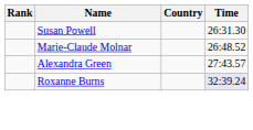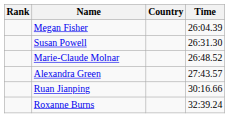 <table class="wikitable sortable">
 <tr>
 <th width=20>Rank</th>
 <th width=180>Name</th>
 <th>Country</th>
 <th>Time</th>
+</tr>
+<tr>
+<td align="center"></td>
+<td><a href='#'>Megan Fisher</a></td>
+<td></td>
+<td align="center">26:04.39</td>
 </tr>
 <tr>
 <td align="center"></td>
 <td><a href='#'>Susan Powell</a></td>
 <td></td>
 <td align="center">26:31.30</td>
 </tr>
 <tr>
 <td align="center"></td>
 <td><a href='#'>Marie-Claude Molnar</a></td>
 <td></td>
 <td align="center">26:48.52</td>
 </tr>
 <tr>
 <td align="center"></td>
 <td><a href='#'>Alexandra Green</a></td>
 <td></td>
 <td align="center">27:43.57</td>
 </tr>
 <tr>
 <td align="center"></td>
+<td><a href='#'>Ruan Jianping</a></td>
+<td></td>
+<td align="center">30:16.66</td>
+</tr>
+<tr>
+<td align="center"></td>
 <td><a href='#'>Roxanne Burns</a></td>
 <td></td>
-<td align="center" style="background: lavender;">32:39.24</td>
+<td align="center">32:39.24</td>
 </tr>
 </table>
